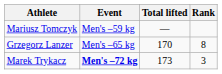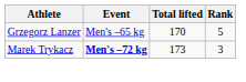 <table class="wikitable" style="font-size:90%">
 <tr>
 <th>Athlete</th>
 <th>Event</th>
 <th>Total lifted</th>
 <th>Rank</th>
 </tr>
 <tr>
-<td><a href='#'>Mariusz Tomczyk</a></td>
-<td><a href='#'>Men's –59 kg</a></td>
-<td align="center">—</td>
-<td align="center"></td>
-</tr>
-<tr>
 <td><a href='#'>Grzegorz Lanzer</a></td>
 <td><a href='#'>Men's –65 kg</a></td>
 <td align="center">170</td>
-<td align="center">8</td>
+<td align="center">5</td>
 </tr>
 <tr>
 <td><a href='#'>Marek Trykacz</a></td>
 <td><strong><a href='#'>Men's –72 kg</a></strong></td>
 <td align="center">173</td>
 <td align="center">3</td>
 </tr>
 </table>
